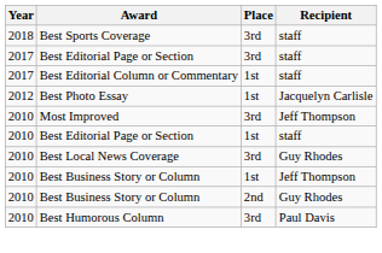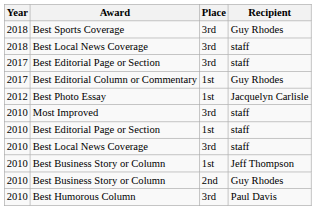 <table class="wikitable">
 <tr>
 <th>Year</th>
 <th>Award</th>
 <th>Place</th>
 <th>Recipient</th>
 </tr>
 <tr>
 <td>2018</td>
 <td>Best Sports Coverage</td>
+<td>3rd</td>
+<td>Guy Rhodes</td>
+</tr>
+<tr>
+<td>2018</td>
+<td>Best Local News Coverage</td>
 <td>3rd</td>
 <td>staff</td>
 </tr>
 <tr>
 <td>2017</td>
 <td>Best Editorial Page or Section</td>
 <td>3rd</td>
 <td>staff</td>
 </tr>
 <tr>
 <td>2017</td>
 <td>Best Editorial Column or Commentary</td>
 <td>1st</td>
-<td>staff</td>
+<td>Guy Rhodes</td>
 </tr>
 <tr>
 <td>2012</td>
 <td>Best Photo Essay</td>
 <td>1st</td>
 <td>Jacquelyn  Carlisle</td>
 </tr>
 <tr>
 <td>2010</td>
 <td>Most Improved</td>
 <td>3rd</td>
-<td>Jeff Thompson</td>
+<td>staff</td>
 </tr>
 <tr>
 <td>2010</td>
 <td>Best Editorial Page or Section</td>
 <td>1st</td>
 <td>staff</td>
 </tr>
 <tr>
 <td>2010</td>
 <td>Best Local News Coverage</td>
 <td>3rd</td>
-<td>Guy Rhodes</td>
+<td>staff</td>
 </tr>
 <tr>
 <td>2010</td>
 <td>Best Business Story or Column</td>
 <td>1st</td>
 <td>Jeff Thompson</td>
 </tr>
 <tr>
 <td>2010</td>
 <td>Best Business Story or Column</td>
 <td>2nd</td>
 <td>Guy Rhodes</td>
 </tr>
 <tr>
 <td>2010</td>
 <td>Best Humorous Column</td>
 <td>3rd</td>
 <td>Paul Davis</td>
 </tr>
 </table>
